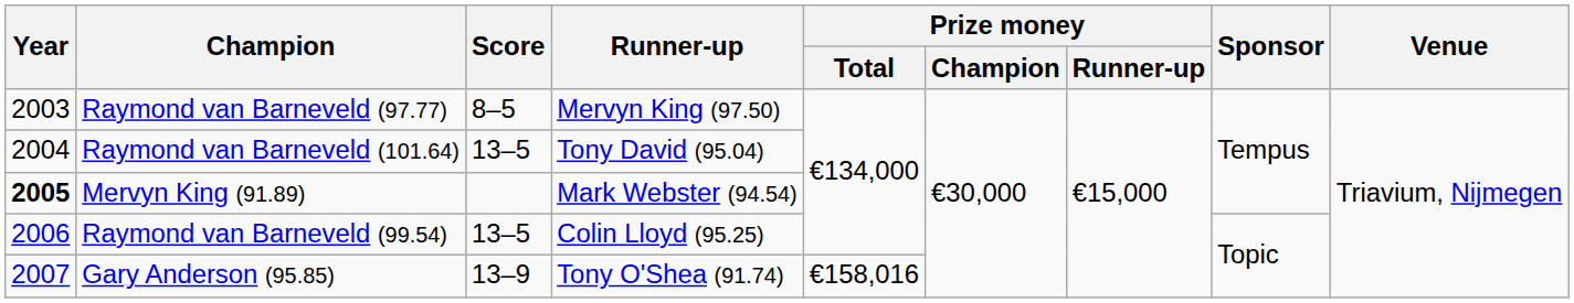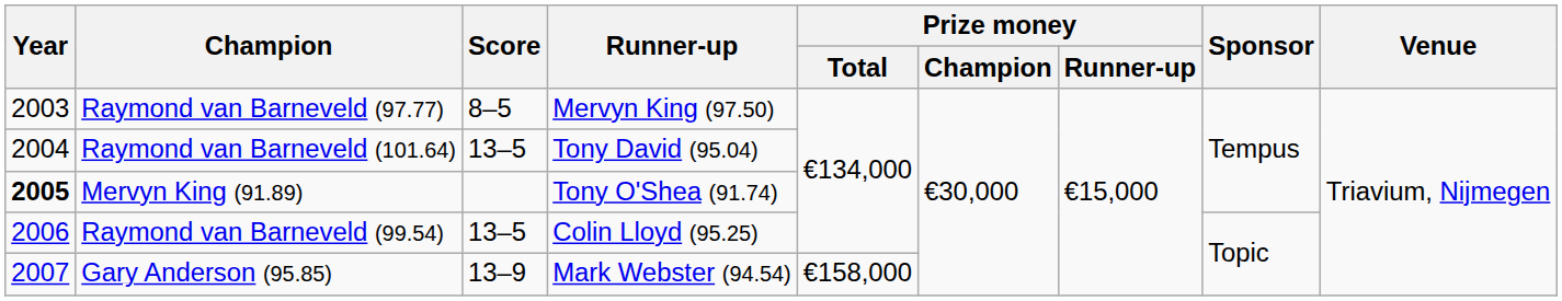 <table class="wikitable">
 <tr>
 <th rowspan=2>Year</th>
 <th rowspan=2>Champion </th>
 <th rowspan=2>Score</th>
 <th rowspan=2>Runner-up </th>
 <th colspan=3>Prize money</th>
 <th rowspan=2>Sponsor</th>
 <th rowspan=2>Venue</th>
 </tr>
 <tr>
 <th>Total</th>
 <th>Champion</th>
 <th>Runner-up</th>
 </tr>
 <tr>
 <td>2003</td>
 <td {{nowrap> <a href='#'>Raymond van Barneveld</a> <small><span>(97.77)</span></small></td>
 <td>8–5</td>
 <td {{nowrap> <a href='#'>Mervyn King</a> <small><span>(97.50)</span></small></td>
 <td rowspan=4>€134,000</td>
 <td rowspan=5>€30,000</td>
 <td rowspan=5>€15,000</td>
 <td rowspan=3>Tempus</td>
 <td rowspan=5>Triavium, <a href='#'>Nijmegen</a></td>
 </tr>
 <tr>
 <td>2004</td>
 <td> <a href='#'>Raymond van Barneveld</a> <small><span>(101.64)</span></small></td>
 <td>13–5</td>
 <td> <a href='#'>Tony David</a> <small><span>(95.04)</span></small></td>
 </tr>
 <tr>
 <td><strong>2005</strong></td>
 <td> <a href='#'>Mervyn King</a> <small><span>(91.89)</span></small></td>
 <td></td>
-<td {{nowrap> <a href='#'>Mark Webster</a> <small><span>(94.54)</span></small></td>
+<td> <a href='#'>Tony O'Shea</a> <small><span>(91.74)</span></small></td>
 </tr>
 <tr>
 <td><a href='#'>2006</a></td>
 <td> <a href='#'>Raymond van Barneveld</a> <small><span>(99.54)</span></small></td>
 <td>13–5</td>
 <td> <a href='#'>Colin Lloyd</a> <small><span>(95.25)</span></small></td>
 <td rowspan=2>Topic</td>
 </tr>
 <tr>
 <td><a href='#'>2007</a></td>
 <td> <a href='#'>Gary Anderson</a> <small><span>(95.85)</span></small></td>
 <td>13–9</td>
-<td> <a href='#'>Tony O'Shea</a> <small><span>(91.74)</span></small></td>
-<td>€158,016</td>
+<td {{nowrap> <a href='#'>Mark Webster</a> <small><span>(94.54)</span></small></td>
+<td>€158,000</td>
 </tr>
 </table>
